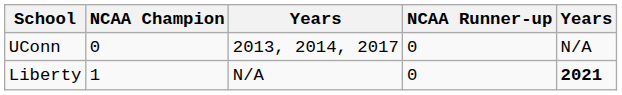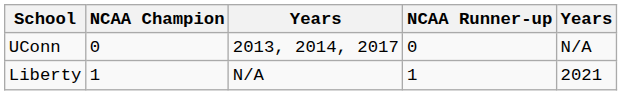 <table class="wikitable">
 <tr>
 <th>School</th>
 <th>NCAA Champion</th>
 <th>Years</th>
 <th>NCAA Runner-up</th>
 <th>Years</th>
 </tr>
 <tr>
 <td>UConn</td>
 <td>0</td>
 <td>2013, 2014, 2017</td>
 <td>0</td>
 <td>N/A</td>
 </tr>
 <tr>
 <td>Liberty</td>
 <td>1</td>
 <td>N/A</td>
-<td>0</td>
-<td><strong>2021</strong></td>
+<td>1</td>
+<td>2021</td>
 </tr>
 </table>
